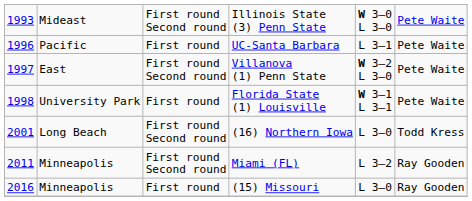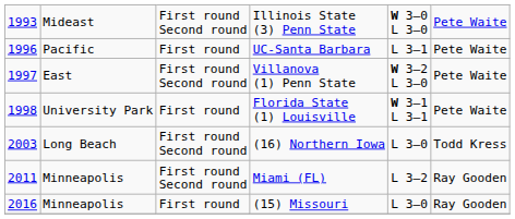 <table class="wikitable" style="text-align:left;">
 <tr>
 <td><a href='#'>1993</a></td>
 <td>Mideast</td>
 <td>First round<br>Second round</td>
 <td>Illinois State<br>(3) <a href='#'>Penn State</a></td>
 <td><strong>W</strong> 3–0<br>L 3–0</td>
 <td><a href='#'>Pete Waite</a></td>
 </tr>
 <tr>
 <td><a href='#'>1996</a></td>
 <td>Pacific</td>
 <td>First round</td>
 <td><a href='#'>UC-Santa Barbara</a></td>
 <td>L 3–1</td>
 <td>Pete Waite</td>
 </tr>
 <tr>
 <td><a href='#'>1997</a></td>
 <td>East</td>
 <td>First round<br>Second round</td>
 <td><a href='#'>Villanova</a><br>(1) Penn State</td>
 <td><strong>W</strong> 3–2<br>L 3–0</td>
 <td>Pete Waite</td>
 </tr>
 <tr>
 <td><a href='#'>1998</a></td>
 <td>University Park</td>
 <td>First round</td>
 <td><a href='#'>Florida State</a><br>(1) <a href='#'>Louisville</a></td>
 <td><strong>W</strong> 3–1<br>L 3–1</td>
 <td>Pete Waite</td>
 </tr>
 <tr>
-<td><a href='#'>2001</a></td>
+<td><a href='#'>2003</a></td>
 <td>Long Beach</td>
 <td>First round<br>Second round</td>
 <td>(16) <a href='#'>Northern Iowa</a></td>
 <td>L 3–0</td>
 <td>Todd Kress</td>
 </tr>
 <tr>
 <td><a href='#'>2011</a></td>
 <td>Minneapolis</td>
 <td>First round<br>Second round</td>
 <td><a href='#'>Miami (FL)</a></td>
 <td>L 3–2</td>
 <td>Ray Gooden</td>
 </tr>
 <tr>
 <td><a href='#'>2016</a></td>
 <td>Minneapolis</td>
 <td>First round</td>
 <td>(15) <a href='#'>Missouri</a></td>
 <td>L 3–0</td>
 <td>Ray Gooden</td>
 </tr>
 <tr>
 </tr>
 </table>
